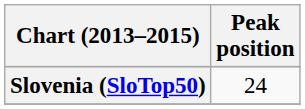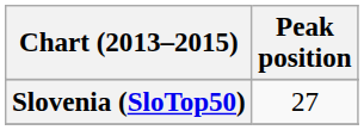 <table class="wikitable sortable plainrowheaders" style="text-align:center">
 <tr>
 <th scope="col">Chart (2013–2015)</th>
 <th scope="col">Peak<br>position</th>
 </tr>
 <tr>
 </tr>
 <tr>
 </tr>
 <tr>
 </tr>
 <tr>
 </tr>
 <tr>
 </tr>
 <tr>
 </tr>
 <tr>
 </tr>
 <tr>
 </tr>
 <tr>
 </tr>
 <tr>
 </tr>
 <tr>
 </tr>
 <tr>
 </tr>
 <tr>
 <th scope="row">Slovenia (<a href='#'>SloTop50</a>)</th>
-<td>24</td>
+<td>27</td>
 </tr>
 <tr>
 </tr>
 <tr>
 </tr>
 </table>
